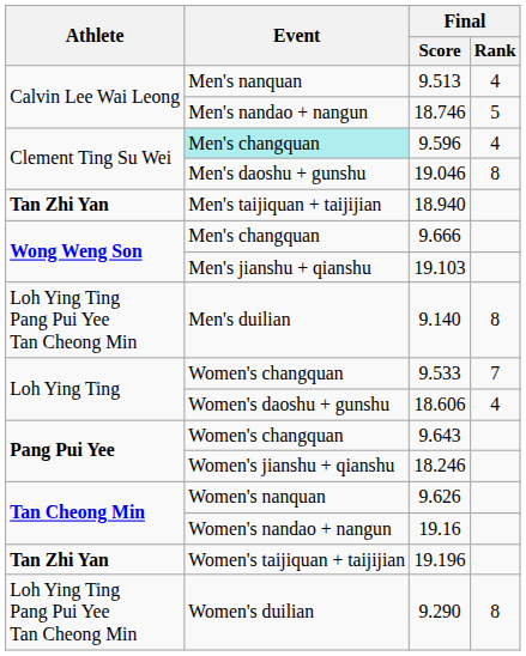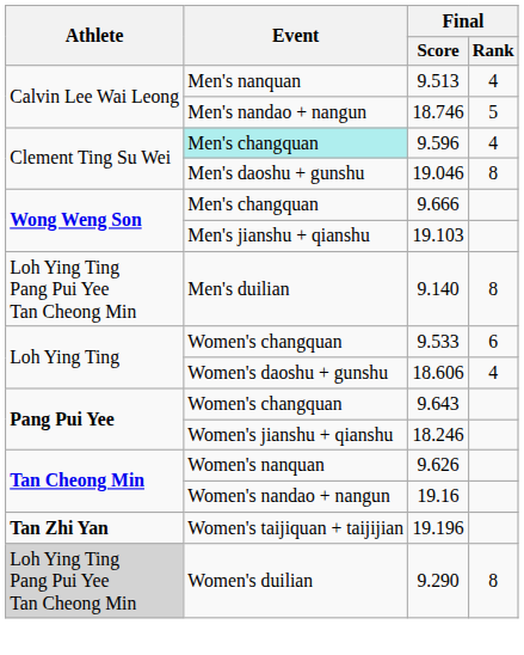 <table class=wikitable style="font-size:90%; text-align:center">
 <tr>
 <th rowspan="2">Athlete</th>
 <th rowspan="2">Event</th>
 <th colspan="2">Final</th>
 </tr>
 <tr style="font-size:95%", align="center">
 <th>Score</th>
 <th>Rank</th>
 </tr>
 <tr align="center">
 <td rowspan="2">Calvin Lee Wai Leong</td>
 <td align="left">Men's nanquan</td>
 <td>9.513</td>
 <td>4</td>
 </tr>
 <tr align="center">
 <td align="left">Men's nandao + nangun</td>
 <td>18.746</td>
 <td>5</td>
 </tr>
 <tr align="center">
 <td rowspan="2" align="left">Clement Ting Su Wei</td>
 <td align="left" style="background: paleturquoise;">Men's changquan</td>
 <td>9.596</td>
 <td>4</td>
 </tr>
 <tr align="center">
 <td align="left">Men's daoshu + gunshu</td>
 <td>19.046</td>
 <td>8</td>
 </tr>
 <tr align="center">
-<td align="left"><strong>Tan Zhi Yan</strong></td>
-<td align="left">Men's taijiquan + taijijian</td>
-<td>18.940</td>
-<td></td>
-</tr>
-<tr align="center">
 <td rowspan="2" align="left"><strong><a href='#'>Wong Weng Son</a></strong></td>
 <td align="left">Men's changquan</td>
 <td>9.666</td>
 <td></td>
 </tr>
 <tr align="center">
 <td align="left">Men's jianshu + qianshu</td>
 <td>19.103</td>
 <td></td>
 </tr>
 <tr align="center">
 <td align="left">Loh Ying Ting<br>Pang Pui Yee<br>Tan Cheong Min</td>
 <td align="left">Men's duilian</td>
 <td>9.140</td>
 <td>8</td>
 </tr>
 <tr align="center">
 <td rowspan="2" align="left">Loh Ying Ting</td>
 <td align="left">Women's changquan</td>
 <td>9.533</td>
-<td>7</td>
+<td>6</td>
 </tr>
 <tr align="center">
 <td align="left">Women's daoshu + gunshu</td>
 <td>18.606</td>
 <td>4</td>
 </tr>
 <tr align="center">
 <td rowspan="2" align="left"><strong>Pang Pui Yee</strong></td>
 <td align="left">Women's changquan</td>
 <td>9.643</td>
 <td></td>
 </tr>
 <tr align="center">
 <td align="left">Women's jianshu + qianshu</td>
 <td>18.246</td>
 <td></td>
 </tr>
 <tr align="center">
 <td rowspan="2" align="left"><strong><a href='#'>Tan Cheong Min</a></strong></td>
 <td align="left">Women's nanquan</td>
 <td>9.626</td>
 <td></td>
 </tr>
 <tr align="center">
 <td align="left">Women's nandao + nangun</td>
 <td>19.16</td>
 <td></td>
 </tr>
 <tr align="center">
 <td align="left"><strong>Tan Zhi Yan</strong></td>
 <td align="left">Women's taijiquan + taijijian</td>
 <td>19.196</td>
 <td></td>
 </tr>
 <tr align="center">
-<td align="left">Loh Ying Ting<br>Pang Pui Yee<br>Tan Cheong Min</td>
+<td align="left" style="background: lightgrey;">Loh Ying Ting<br>Pang Pui Yee<br>Tan Cheong Min</td>
 <td align="left">Women's duilian</td>
 <td>9.290</td>
 <td>8</td>
 </tr>
 </table>
